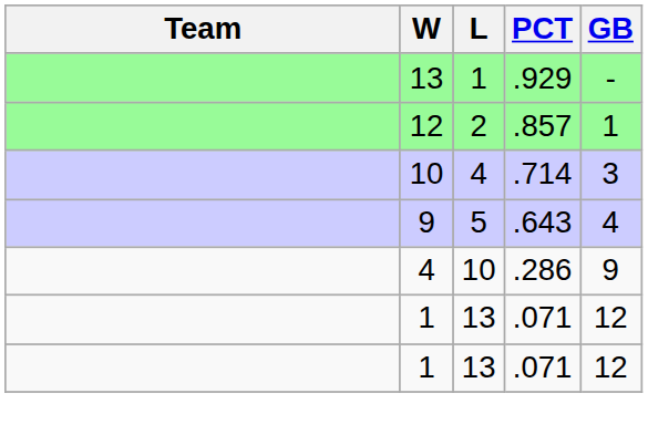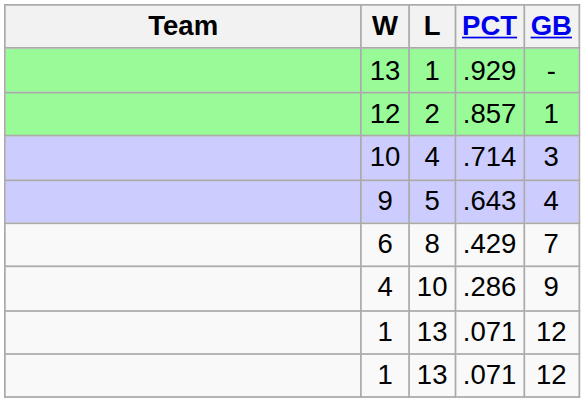 <table class="wikitable" style="text-align:center;">
 <tr>
 <th width=200px>Team</th>
 <th width=20px>W</th>
 <th width=20px>L</th>
 <th width=30px><a href='#'>PCT</a></th>
 <th width=25px><a href='#'>GB</a></th>
 </tr>
 <tr style="background-color:#98fb98;">
 <td style="text-align:left;"></td>
 <td>13</td>
 <td>1</td>
 <td>.929</td>
 <td>-</td>
 </tr>
 <tr style="background-color:#98fb98;">
 <td style="text-align:left;"></td>
 <td>12</td>
 <td>2</td>
 <td>.857</td>
 <td>1</td>
 </tr>
 <tr style="background-color:#ccccff;">
 <td style="text-align:left;"></td>
 <td>10</td>
 <td>4</td>
 <td>.714</td>
 <td>3</td>
 </tr>
 <tr style="background-color:#ccccff;">
 <td style="text-align:left;"></td>
 <td>9</td>
 <td>5</td>
 <td>.643</td>
 <td>4</td>
 </tr>
 <tr style="text-align:center;">
 <td style="text-align:left;"></td>
+<td>6</td>
+<td>8</td>
+<td>.429</td>
+<td>7</td>
+</tr>
+<tr style="text-align:center;">
+<td style="text-align:left;"></td>
 <td>4</td>
 <td>10</td>
 <td>.286</td>
 <td>9</td>
 </tr>
 <tr style="text-align:center;">
 <td style="text-align:left;"></td>
 <td>1</td>
 <td>13</td>
 <td>.071</td>
 <td>12</td>
 </tr>
 <tr style="text-align:center;">
 <td style="text-align:left;"></td>
 <td>1</td>
 <td>13</td>
 <td>.071</td>
 <td>12</td>
 </tr>
 </table>
